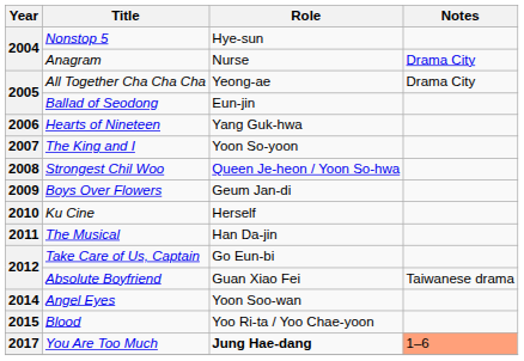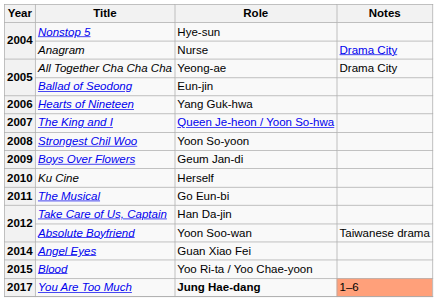 <table class="wikitable sortable plainrowheaders">
 <tr>
 <th scope="col">Year</th>
 <th scope="col">Title</th>
 <th scope="col">Role</th>
 <th scope="col">Notes</th>
 </tr>
 <tr>
 <th scope="row" rowspan=2>2004</th>
 <td><em><a href='#'>Nonstop 5</a></em></td>
 <td>Hye-sun</td>
 <td></td>
 </tr>
 <tr>
 <td><em>Anagram</em></td>
 <td>Nurse</td>
 <td><a href='#'>Drama City</a></td>
 </tr>
 <tr>
 <th scope="row" rowspan=2>2005</th>
 <td><em>All Together Cha Cha Cha</em></td>
 <td>Yeong-ae</td>
 <td>Drama City</td>
 </tr>
 <tr>
 <td><em><a href='#'>Ballad of Seodong</a></em></td>
 <td>Eun-jin</td>
 <td></td>
 </tr>
 <tr>
 <th scope="row">2006</th>
 <td><em><a href='#'>Hearts of Nineteen</a></em></td>
 <td>Yang Guk-hwa</td>
 <td></td>
 </tr>
 <tr>
 <th scope="row">2007</th>
 <td><em><a href='#'>The King and I</a></em></td>
-<td>Yoon So-yoon</td>
+<td><a href='#'>Queen Je-heon / Yoon So-hwa</a></td>
 <td></td>
 </tr>
 <tr>
 <th scope="row">2008</th>
 <td><em><a href='#'>Strongest Chil Woo</a></em></td>
-<td><a href='#'>Queen Je-heon / Yoon So-hwa</a></td>
+<td>Yoon So-yoon</td>
 <td></td>
 </tr>
 <tr>
 <th scope="row">2009</th>
 <td><em><a href='#'>Boys Over Flowers</a></em></td>
 <td>Geum Jan-di</td>
 <td></td>
 </tr>
 <tr>
 <th scope="row">2010</th>
 <td><em>Ku Cine</em></td>
 <td>Herself</td>
 <td></td>
 </tr>
 <tr>
 <th scope="row">2011</th>
 <td><em><a href='#'>The Musical</a></em></td>
-<td>Han Da-jin</td>
+<td>Go Eun-bi</td>
 <td></td>
 </tr>
 <tr>
 <th scope="row" rowspan=2>2012</th>
 <td><em><a href='#'>Take Care of Us, Captain</a></em></td>
-<td>Go Eun-bi</td>
+<td>Han Da-jin</td>
 <td></td>
 </tr>
 <tr>
 <td><em><a href='#'>Absolute Boyfriend</a></em></td>
-<td>Guan Xiao Fei</td>
+<td>Yoon Soo-wan</td>
 <td>Taiwanese drama</td>
 </tr>
 <tr>
 <th scope="row">2014</th>
 <td><em><a href='#'>Angel Eyes</a></em></td>
-<td>Yoon Soo-wan</td>
+<td>Guan Xiao Fei</td>
 <td></td>
 </tr>
 <tr>
 <th scope="row">2015</th>
 <td><em><a href='#'>Blood</a></em></td>
 <td>Yoo Ri-ta / Yoo Chae-yoon</td>
 <td></td>
 </tr>
 <tr>
 <th scope="row">2017</th>
 <td><em><a href='#'>You Are Too Much</a></em></td>
 <td><strong>Jung Hae-dang</strong></td>
 <td style="background: lightsalmon;"> 1–6</td>
 </tr>
 <tr>
 </tr>
 </table>
